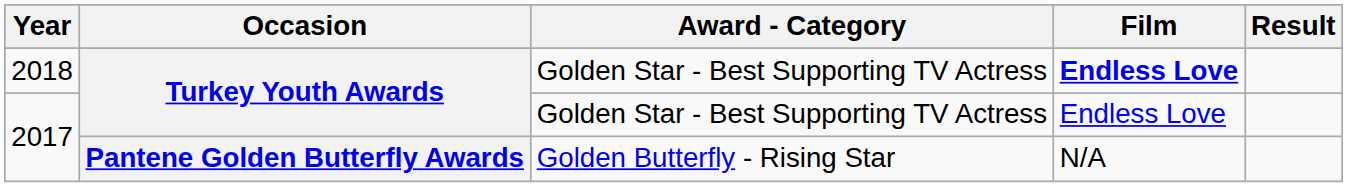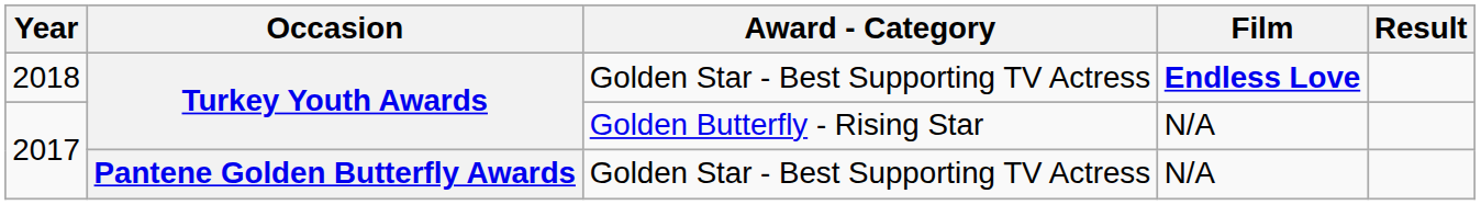 <table class="wikitable">
 <tr>
 <th>Year</th>
 <th>Occasion</th>
 <th>Award - Category</th>
 <th>Film</th>
 <th>Result</th>
 </tr>
 <tr>
 <td>2018</td>
 <th rowspan="2" scope="row"><a href='#'>Turkey Youth Awards</a></th>
 <td>Golden Star - Best Supporting TV Actress</td>
 <td><strong><a href='#'>Endless Love</a></strong></td>
 <td></td>
 </tr>
 <tr>
 <td rowspan="2">2017</td>
-<td>Golden Star - Best Supporting TV Actress</td>
-<td><a href='#'>Endless Love</a></td>
+<td><a href='#'>Golden Butterfly</a> - Rising Star</td>
+<td>N/A</td>
 <td></td>
 </tr>
 <tr>
 <th scope="row"><a href='#'>Pantene Golden Butterfly Awards</a></th>
-<td><a href='#'>Golden Butterfly</a> - Rising Star</td>
+<td>Golden Star - Best Supporting TV Actress</td>
 <td>N/A</td>
 <td></td>
 </tr>
 </table>
